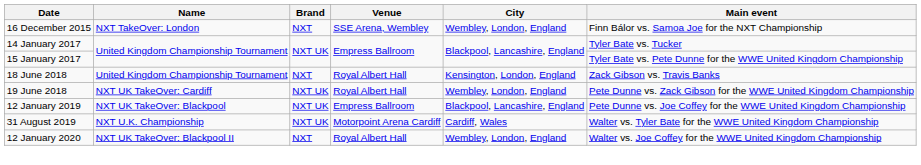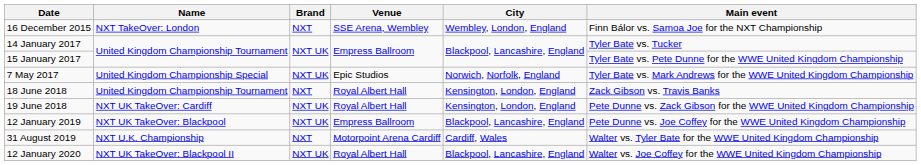 <table class="wikitable" style="font-size:85%;">
 <tr>
 <th>Date</th>
 <th>Name</th>
 <th>Brand</th>
 <th>Venue</th>
 <th>City</th>
 <th>Main event</th>
 </tr>
 <tr>
 <td>16 December 2015</td>
 <td><a href='#'>NXT TakeOver: London</a></td>
 <td><a href='#'>NXT</a></td>
 <td><a href='#'>SSE Arena, Wembley</a></td>
 <td><a href='#'>Wembley</a>, <a href='#'>London</a>, <a href='#'>England</a></td>
 <td>Finn Bálor vs. <a href='#'>Samoa Joe</a> for the NXT Championship</td>
 </tr>
 <tr>
 <td>14 January 2017</td>
 <td rowspan="2"><a href='#'>United Kingdom Championship Tournament</a></td>
 <td rowspan="2"><a href='#'>NXT UK</a></td>
 <td rowspan="2"><a href='#'>Empress Ballroom</a></td>
 <td rowspan="2"><a href='#'>Blackpool</a>, <a href='#'>Lancashire</a>, <a href='#'>England</a></td>
 <td><a href='#'>Tyler Bate</a> vs. <a href='#'>Tucker</a></td>
 </tr>
 <tr>
 <td>15 January 2017</td>
 <td><a href='#'>Tyler Bate</a> vs. <a href='#'>Pete Dunne</a> for the <a href='#'>WWE United Kingdom Championship</a></td>
 </tr>
 <tr>
+<td>7 May 2017<br></td>
+<td><a href='#'>United Kingdom Championship Special</a></td>
+<td><a href='#'>NXT UK</a></td>
+<td>Epic Studios</td>
+<td><a href='#'>Norwich</a>, <a href='#'>Norfolk</a>, <a href='#'>England</a></td>
+<td><a href='#'>Tyler Bate</a> vs. <a href='#'>Mark Andrews</a> for the <a href='#'>WWE United Kingdom Championship</a></td>
+</tr>
+<tr>
 <td>18 June 2018<br></td>
 <td><a href='#'>United Kingdom Championship Tournament</a></td>
 <td><a href='#'>NXT</a></td>
 <td><a href='#'>Royal Albert Hall</a></td>
 <td><a href='#'>Kensington</a>, <a href='#'>London</a>, <a href='#'>England</a></td>
 <td><a href='#'>Zack Gibson</a> vs. <a href='#'>Travis Banks</a></td>
 </tr>
 <tr>
 <td>19 June 2018<br></td>
 <td><a href='#'>NXT UK TakeOver: Cardiff</a></td>
 <td><a href='#'>NXT UK</a></td>
 <td><a href='#'>Royal Albert Hall</a></td>
-<td><a href='#'>Wembley</a>, <a href='#'>London</a>, <a href='#'>England</a></td>
+<td><a href='#'>Kensington</a>, <a href='#'>London</a>, <a href='#'>England</a></td>
 <td><a href='#'>Pete Dunne</a> vs. <a href='#'>Zack Gibson</a> for the <a href='#'>WWE United Kingdom Championship</a></td>
 </tr>
 <tr>
 <td>12 January 2019</td>
 <td><a href='#'>NXT UK TakeOver: Blackpool</a></td>
 <td><a href='#'>NXT UK</a></td>
 <td><a href='#'>Empress Ballroom</a></td>
 <td><a href='#'>Blackpool</a>, <a href='#'>Lancashire</a>, <a href='#'>England</a></td>
 <td><a href='#'>Pete Dunne</a> vs. <a href='#'>Joe Coffey</a> for the <a href='#'>WWE United Kingdom Championship</a></td>
 </tr>
 <tr>
 <td>31 August 2019</td>
 <td><a href='#'>NXT U.K. Championship</a></td>
-<td><a href='#'>NXT UK</a></td>
+<td><a href='#'>NXT</a></td>
 <td><a href='#'>Motorpoint Arena Cardiff</a></td>
 <td><a href='#'>Cardiff</a>, <a href='#'>Wales</a></td>
 <td><a href='#'>Walter</a> vs. <a href='#'>Tyler Bate</a> for the <a href='#'>WWE United Kingdom Championship</a></td>
 </tr>
 <tr>
 <td>12 January 2020</td>
 <td><a href='#'>NXT UK TakeOver: Blackpool II</a></td>
-<td><a href='#'>NXT</a></td>
+<td><a href='#'>NXT UK</a></td>
 <td><a href='#'>Royal Albert Hall</a></td>
-<td><a href='#'>Wembley</a>, <a href='#'>London</a>, <a href='#'>England</a></td>
+<td><a href='#'>Blackpool</a>, <a href='#'>Lancashire</a>, <a href='#'>England</a></td>
 <td><a href='#'>Walter</a> vs. <a href='#'>Joe Coffey</a> for the <a href='#'>WWE United Kingdom Championship</a></td>
 </tr>
 </table>
